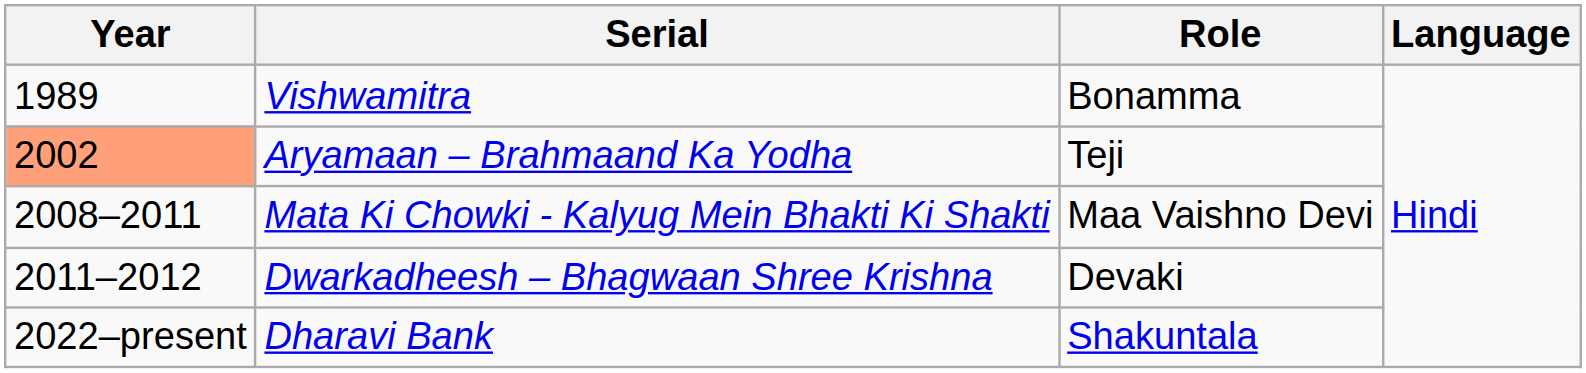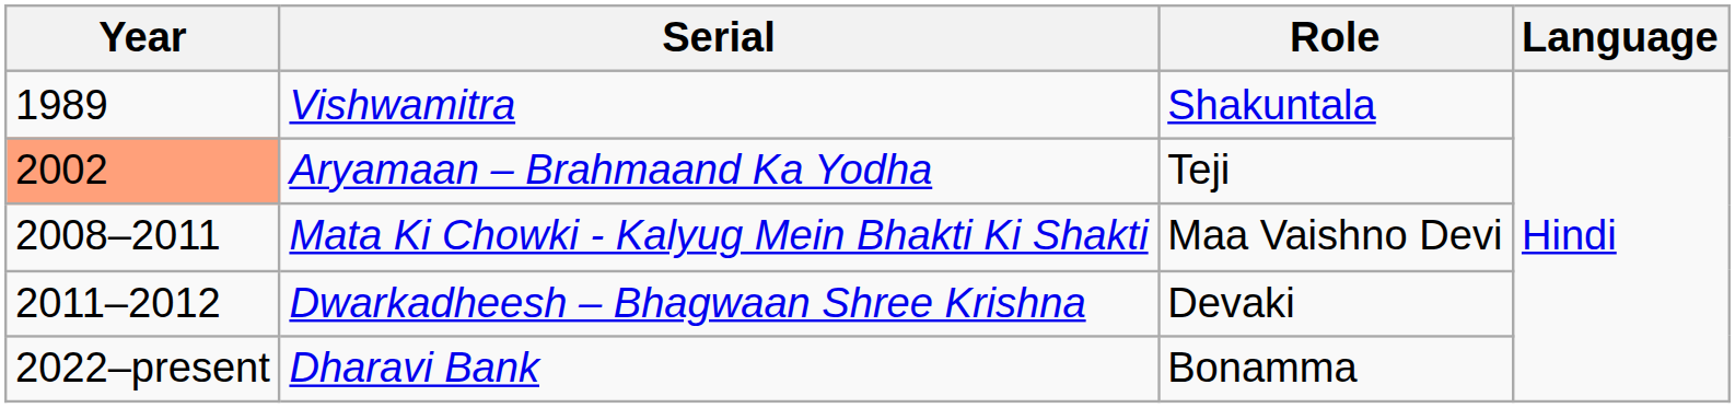 <table class="wikitable sortable">
 <tr>
 <th>Year</th>
 <th>Serial</th>
 <th>Role</th>
 <th>Language</th>
 </tr>
 <tr>
 <td>1989</td>
 <td><em><a href='#'>Vishwamitra</a></em></td>
-<td>Bonamma</td>
+<td><a href='#'>Shakuntala</a></td>
 <td rowspan="5"><a href='#'>Hindi</a></td>
 </tr>
 <tr>
 <td style="background: lightsalmon;">2002</td>
 <td><em><a href='#'>Aryamaan – Brahmaand Ka Yodha</a></em></td>
 <td>Teji</td>
 </tr>
 <tr>
 <td>2008–2011</td>
 <td><em><a href='#'>Mata Ki Chowki - Kalyug Mein Bhakti Ki Shakti</a></em></td>
 <td>Maa Vaishno Devi</td>
 </tr>
 <tr>
 <td>2011–2012</td>
 <td><em><a href='#'>Dwarkadheesh – Bhagwaan Shree Krishna</a></em></td>
 <td>Devaki</td>
 </tr>
 <tr>
 <td>2022–present</td>
 <td><em><a href='#'>Dharavi Bank</a></em></td>
-<td><a href='#'>Shakuntala</a></td>
+<td>Bonamma</td>
 </tr>
 </table>
